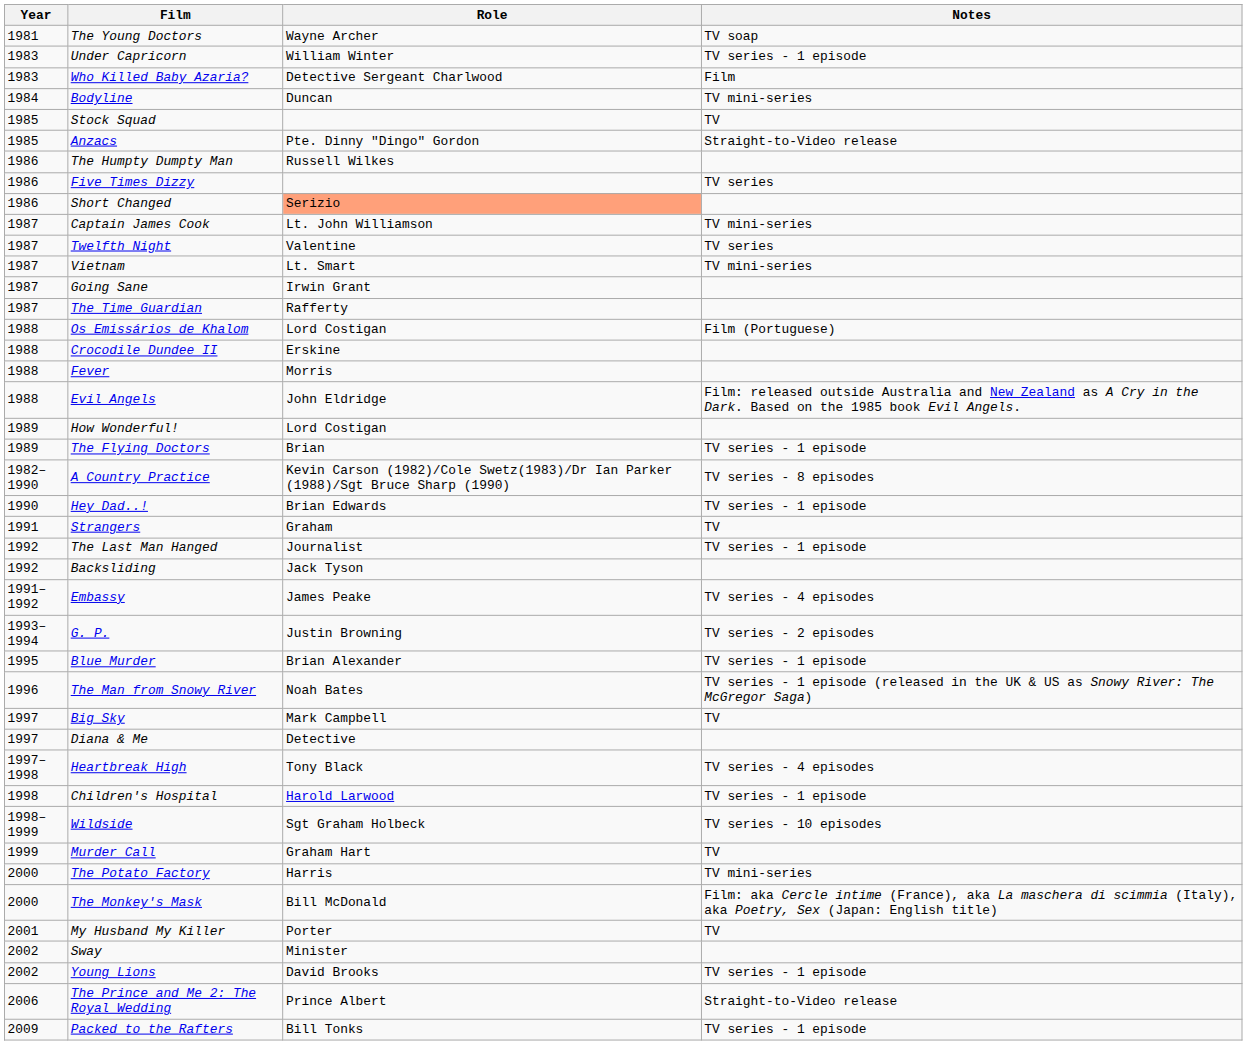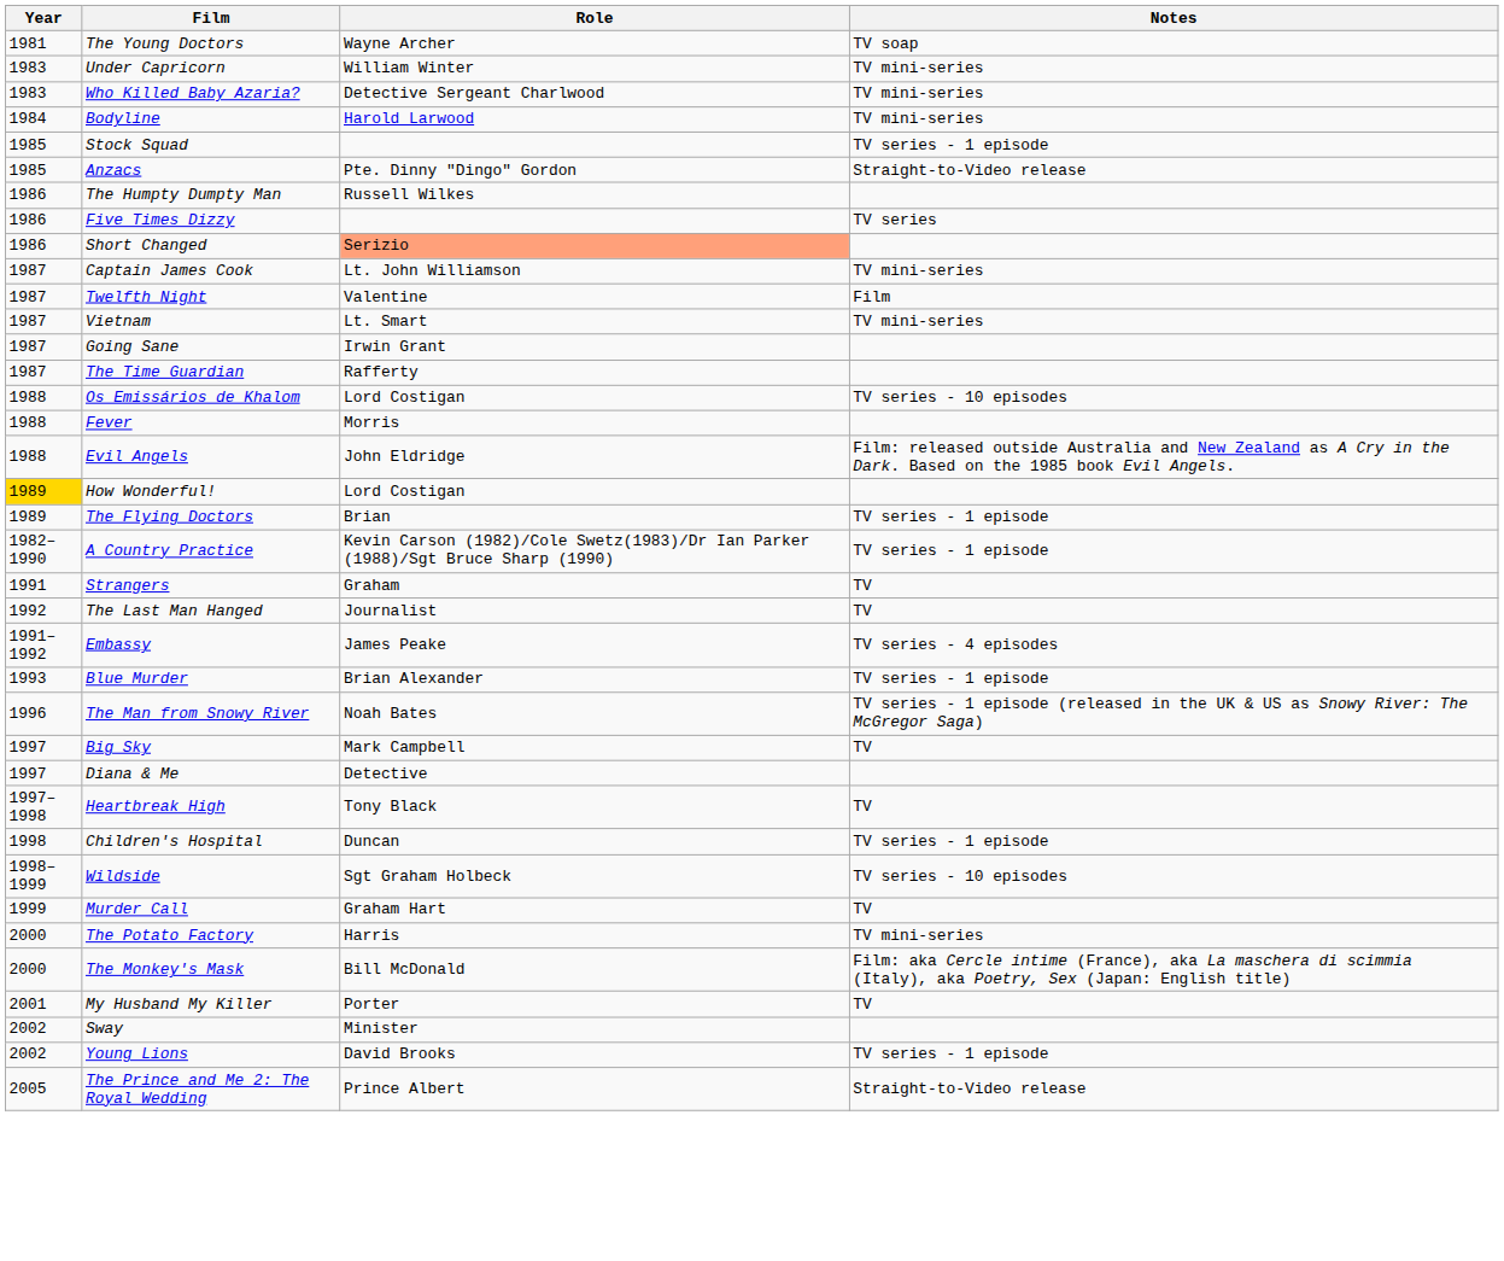 <table class="wikitable">
 <tr>
 <th>Year</th>
 <th>Film</th>
 <th>Role</th>
 <th>Notes</th>
 </tr>
 <tr>
 <td>1981</td>
 <td><em>The Young Doctors</em></td>
 <td>Wayne Archer</td>
 <td>TV soap</td>
 </tr>
 <tr>
 <td>1983</td>
 <td><em>Under Capricorn</em></td>
 <td>William Winter</td>
-<td>TV series - 1 episode</td>
+<td>TV mini-series</td>
 </tr>
 <tr>
 <td>1983</td>
 <td><em><a href='#'>Who Killed Baby Azaria?</a></em></td>
 <td>Detective Sergeant Charlwood</td>
-<td>Film</td>
+<td>TV mini-series</td>
 </tr>
 <tr>
 <td>1984</td>
 <td><em><a href='#'>Bodyline</a></em></td>
-<td>Duncan</td>
+<td><a href='#'>Harold Larwood</a></td>
 <td>TV mini-series</td>
 </tr>
 <tr>
 <td>1985</td>
 <td><em>Stock Squad</em></td>
 <td></td>
-<td>TV</td>
+<td>TV series - 1 episode</td>
 </tr>
 <tr>
 <td>1985</td>
 <td><em><a href='#'>Anzacs</a></em></td>
 <td>Pte. Dinny "Dingo" Gordon</td>
 <td>Straight-to-Video release</td>
 </tr>
 <tr>
 <td>1986</td>
 <td><em>The Humpty Dumpty Man</em></td>
 <td>Russell Wilkes</td>
 <td></td>
 </tr>
 <tr>
 <td>1986</td>
 <td><em><a href='#'>Five Times Dizzy</a></em></td>
 <td></td>
 <td>TV series</td>
 </tr>
 <tr>
 <td>1986</td>
 <td><em>Short Changed</em></td>
 <td style="background: lightsalmon;">Serizio</td>
 <td></td>
 </tr>
 <tr>
 <td>1987</td>
 <td><em>Captain James Cook</em></td>
 <td>Lt. John Williamson</td>
 <td>TV mini-series</td>
 </tr>
 <tr>
 <td>1987</td>
 <td><em><a href='#'>Twelfth Night</a></em></td>
 <td>Valentine</td>
-<td>TV series</td>
+<td>Film</td>
 </tr>
 <tr>
 <td>1987</td>
 <td><em>Vietnam</em></td>
 <td>Lt. Smart</td>
 <td>TV mini-series</td>
 </tr>
 <tr>
 <td>1987</td>
 <td><em>Going Sane</em></td>
 <td>Irwin Grant</td>
 <td></td>
 </tr>
 <tr>
 <td>1987</td>
 <td><em><a href='#'>The Time Guardian</a></em></td>
 <td>Rafferty</td>
 <td></td>
 </tr>
 <tr>
 <td>1988</td>
 <td><em><a href='#'>Os Emissários de Khalom</a></em></td>
 <td>Lord Costigan</td>
-<td>Film (Portuguese)</td>
-</tr>
-<tr>
-<td>1988</td>
-<td><em><a href='#'>Crocodile Dundee II</a></em></td>
-<td>Erskine</td>
-<td></td>
+<td>TV series - 10 episodes</td>
 </tr>
 <tr>
 <td>1988</td>
 <td><em><a href='#'>Fever</a></em></td>
 <td>Morris</td>
 <td></td>
 </tr>
 <tr>
 <td>1988</td>
 <td><em><a href='#'>Evil Angels</a></em></td>
 <td>John Eldridge</td>
 <td>Film: released outside Australia and <a href='#'>New Zealand</a> as <em>A Cry in the Dark</em>. Based on the 1985 book <em>Evil Angels</em>.</td>
 </tr>
 <tr>
-<td>1989</td>
+<td style="background: gold;">1989</td>
 <td><em>How Wonderful!</em></td>
 <td>Lord Costigan</td>
 <td></td>
 </tr>
 <tr>
 <td>1989</td>
 <td><em><a href='#'>The Flying Doctors</a></em></td>
 <td>Brian</td>
 <td>TV series - 1 episode</td>
 </tr>
 <tr>
 <td>1982–1990</td>
 <td><em><a href='#'>A Country Practice</a></em></td>
 <td>Kevin Carson (1982)/Cole Swetz(1983)/Dr Ian Parker (1988)/Sgt Bruce Sharp (1990)</td>
-<td>TV series - 8 episodes</td>
-</tr>
-<tr>
-<td>1990</td>
-<td><em><a href='#'>Hey Dad..!</a></em></td>
-<td>Brian Edwards</td>
 <td>TV series - 1 episode</td>
 </tr>
 <tr>
 <td>1991</td>
 <td><em><a href='#'>Strangers</a></em></td>
 <td>Graham</td>
 <td>TV</td>
 </tr>
 <tr>
 <td>1992</td>
 <td><em>The Last Man Hanged</em></td>
 <td>Journalist</td>
-<td>TV series - 1 episode</td>
-</tr>
-<tr>
-<td>1992</td>
-<td><em>Backsliding</em></td>
-<td>Jack Tyson</td>
-<td></td>
+<td>TV</td>
 </tr>
 <tr>
 <td>1991–1992</td>
 <td><em><a href='#'>Embassy</a></em></td>
 <td>James Peake</td>
 <td>TV series - 4 episodes</td>
 </tr>
 <tr>
-<td>1993–1994</td>
-<td><em><a href='#'>G. P.</a></em></td>
-<td>Justin Browning</td>
-<td>TV series - 2 episodes</td>
-</tr>
-<tr>
-<td>1995</td>
+<td>1993</td>
 <td><em><a href='#'>Blue Murder</a></em></td>
 <td>Brian Alexander</td>
 <td>TV series - 1 episode</td>
 </tr>
 <tr>
 <td>1996</td>
 <td><em><a href='#'>The Man from Snowy River</a></em></td>
 <td>Noah Bates</td>
 <td>TV series - 1 episode (released in the UK & US as <em>Snowy River: The McGregor Saga</em>)</td>
 </tr>
 <tr>
 <td>1997</td>
 <td><em><a href='#'>Big Sky</a></em></td>
 <td>Mark Campbell</td>
 <td>TV</td>
 </tr>
 <tr>
 <td>1997</td>
 <td><em>Diana & Me</em></td>
 <td>Detective</td>
 <td></td>
 </tr>
 <tr>
 <td>1997–1998</td>
 <td><em><a href='#'>Heartbreak High</a></em></td>
 <td>Tony Black</td>
-<td>TV series - 4 episodes</td>
+<td>TV</td>
 </tr>
 <tr>
 <td>1998</td>
 <td><em>Children's Hospital</em></td>
-<td><a href='#'>Harold Larwood</a></td>
+<td>Duncan</td>
 <td>TV series - 1 episode</td>
 </tr>
 <tr>
 <td>1998–1999</td>
 <td><em><a href='#'>Wildside</a></em></td>
 <td>Sgt Graham Holbeck</td>
 <td>TV series - 10 episodes</td>
 </tr>
 <tr>
 <td>1999</td>
 <td><em><a href='#'>Murder Call</a></em></td>
 <td>Graham Hart</td>
 <td>TV</td>
 </tr>
 <tr>
 <td>2000</td>
 <td><em><a href='#'>The Potato Factory</a></em></td>
 <td>Harris</td>
 <td>TV mini-series</td>
 </tr>
 <tr>
 <td>2000</td>
 <td><em><a href='#'>The Monkey's Mask</a></em></td>
 <td>Bill McDonald</td>
 <td>Film: aka <em>Cercle intime</em> (France), aka <em>La maschera di scimmia</em> (Italy), aka <em>Poetry, Sex</em> (Japan: English title)</td>
 </tr>
 <tr>
 <td>2001</td>
 <td><em>My Husband My Killer</em></td>
 <td>Porter</td>
 <td>TV</td>
 </tr>
 <tr>
 <td>2002</td>
 <td><em>Sway</em></td>
 <td>Minister</td>
 <td></td>
 </tr>
 <tr>
 <td>2002</td>
 <td><em><a href='#'>Young Lions</a></em></td>
 <td>David Brooks</td>
 <td>TV series - 1 episode</td>
 </tr>
 <tr>
-<td>2006</td>
+<td>2005</td>
 <td><em><a href='#'>The Prince and Me 2: The Royal Wedding</a></em></td>
 <td>Prince Albert</td>
 <td>Straight-to-Video release</td>
 </tr>
-<tr>
-<td>2009</td>
-<td><em><a href='#'>Packed to the Rafters</a></em></td>
-<td>Bill Tonks</td>
-<td>TV series - 1 episode</td>
-</tr>
 </table>
